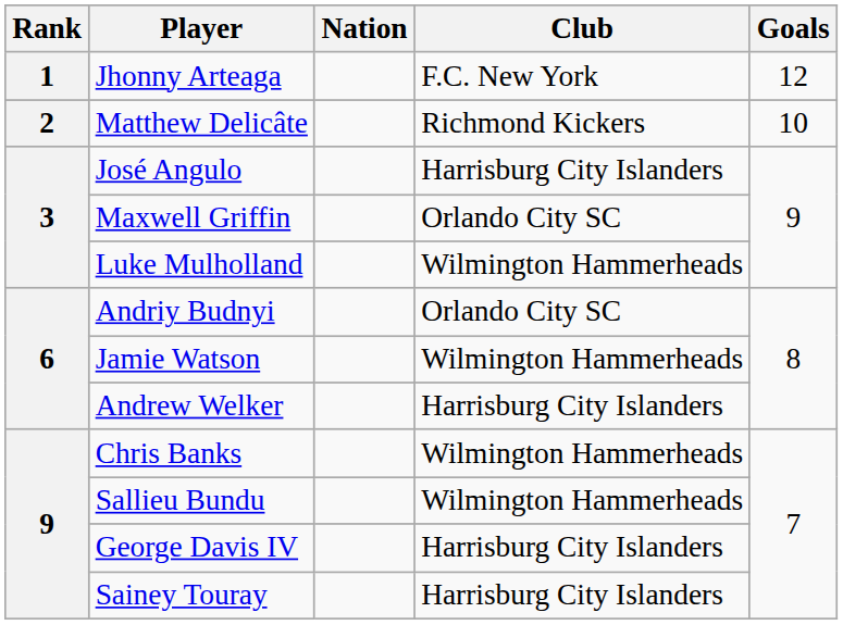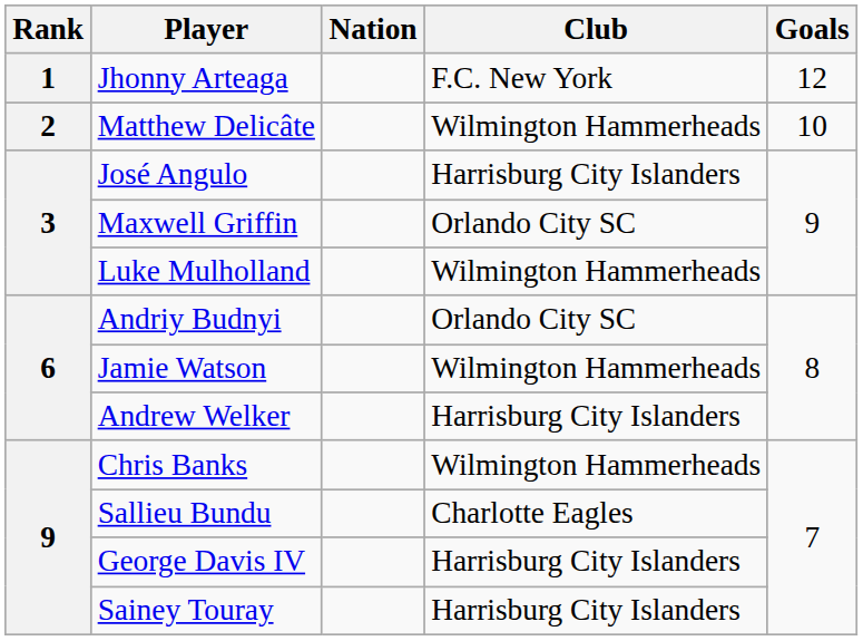 <table class="wikitable">
 <tr>
 <th>Rank</th>
 <th>Player</th>
 <th>Nation</th>
 <th>Club</th>
 <th>Goals</th>
 </tr>
 <tr>
 <th>1</th>
 <td><a href='#'>Jhonny Arteaga</a></td>
 <td></td>
 <td>F.C. New York</td>
 <td style="text-align:center;">12</td>
 </tr>
 <tr>
 <th>2</th>
 <td><a href='#'>Matthew Delicâte</a></td>
 <td></td>
-<td>Richmond Kickers</td>
+<td>Wilmington Hammerheads</td>
 <td style="text-align:center;">10</td>
 </tr>
 <tr>
 <th rowspan="3">3</th>
 <td><a href='#'>José Angulo</a></td>
 <td></td>
 <td>Harrisburg City Islanders</td>
 <td rowspan="3" style="text-align:center;">9</td>
 </tr>
 <tr>
 <td><a href='#'>Maxwell Griffin</a></td>
 <td></td>
 <td>Orlando City SC</td>
 </tr>
 <tr>
 <td><a href='#'>Luke Mulholland</a></td>
 <td></td>
 <td>Wilmington Hammerheads</td>
 </tr>
 <tr>
 <th rowspan="3">6</th>
 <td><a href='#'>Andriy Budnyi</a></td>
 <td></td>
 <td>Orlando City SC</td>
 <td rowspan="3" style="text-align:center;">8</td>
 </tr>
 <tr>
 <td><a href='#'>Jamie Watson</a></td>
 <td></td>
 <td>Wilmington Hammerheads</td>
 </tr>
 <tr>
 <td><a href='#'>Andrew Welker</a></td>
 <td></td>
 <td>Harrisburg City Islanders</td>
 </tr>
 <tr>
 <th rowspan="4">9</th>
 <td><a href='#'>Chris Banks</a></td>
 <td></td>
 <td>Wilmington Hammerheads</td>
 <td rowspan="4" style="text-align:center;">7</td>
 </tr>
 <tr>
 <td><a href='#'>Sallieu Bundu</a></td>
 <td></td>
-<td>Wilmington Hammerheads</td>
+<td>Charlotte Eagles</td>
 </tr>
 <tr>
 <td><a href='#'>George Davis IV</a></td>
 <td></td>
 <td>Harrisburg City Islanders</td>
 </tr>
 <tr>
 <td><a href='#'>Sainey Touray</a></td>
 <td></td>
 <td>Harrisburg City Islanders</td>
 </tr>
 </table>
